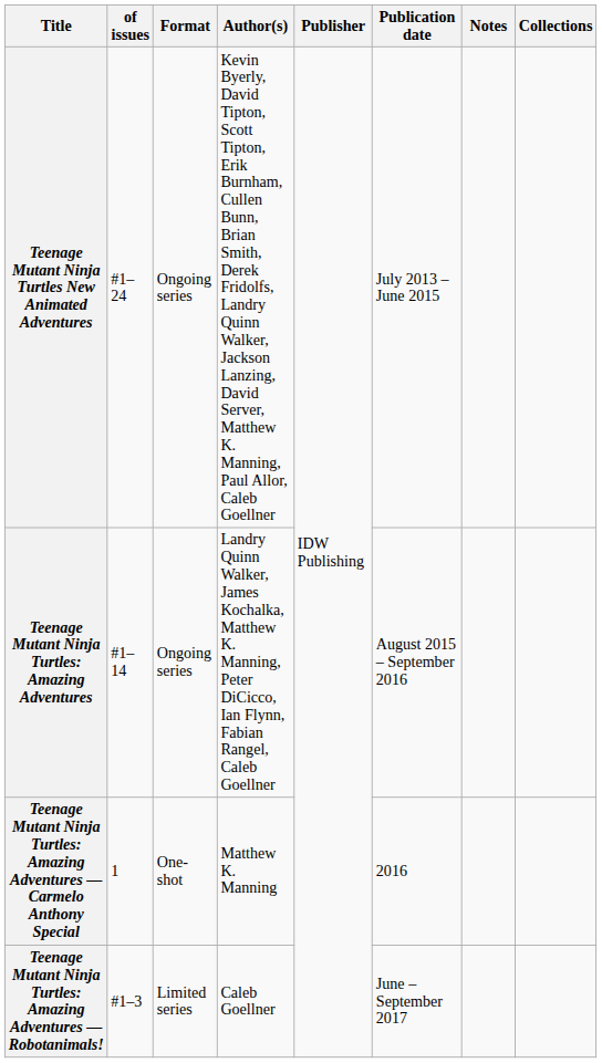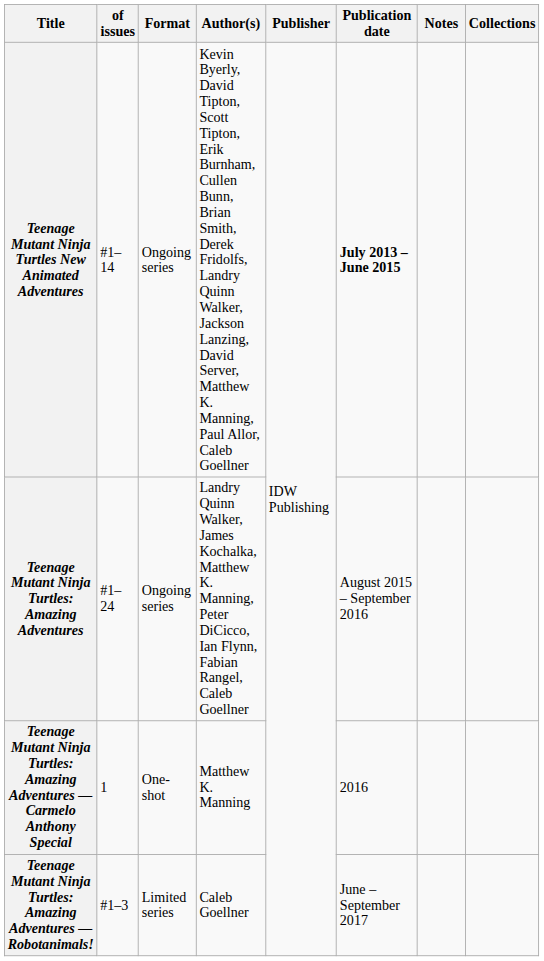 <table class="wikitable">
 <tr>
 <th>Title</th>
 <th style="width:40pt"> of issues</th>
 <th style="width:75pt">Format</th>
 <th style="width:125pt">Author(s)</th>
 <th style="width:125pt">Publisher</th>
 <th style="width:150pt">Publication date</th>
 <th style="width:175pt">Notes</th>
 <th>Collections</th>
 </tr>
 <tr>
 <th><em>Teenage Mutant Ninja Turtles New Animated Adventures</em></th>
-<td>#1–24</td>
+<td>#1–14</td>
 <td>Ongoing series</td>
 <td>Kevin Byerly, David Tipton, Scott Tipton, Erik Burnham, Cullen Bunn, Brian Smith, Derek Fridolfs, Landry Quinn Walker, Jackson Lanzing, David Server, Matthew K. Manning, Paul Allor, Caleb Goellner</td>
 <td rowspan="4">IDW Publishing</td>
-<td>July 2013 – June 2015</td>
+<td><strong>July 2013 – June 2015</strong></td>
 <td></td>
 <td></td>
 </tr>
 <tr>
 <th><em>Teenage Mutant Ninja Turtles: Amazing Adventures</em></th>
-<td>#1–14</td>
+<td>#1–24</td>
 <td>Ongoing series</td>
 <td>Landry Quinn Walker, James Kochalka, Matthew K. Manning, Peter DiCicco, Ian Flynn, Fabian Rangel, Caleb Goellner</td>
 <td>August 2015 – September 2016</td>
 <td></td>
 <td></td>
 </tr>
 <tr>
 <th><em>Teenage Mutant Ninja Turtles: Amazing Adventures — Carmelo Anthony Special</em></th>
 <td>1</td>
 <td>One-shot</td>
 <td>Matthew K. Manning</td>
 <td>2016</td>
 <td></td>
 <td></td>
 </tr>
 <tr>
 <th><em>Teenage Mutant Ninja Turtles: Amazing Adventures — Robotanimals!</em></th>
 <td>#1–3</td>
 <td>Limited series</td>
 <td>Caleb Goellner</td>
 <td>June – September 2017</td>
 <td></td>
 <td></td>
 </tr>
 </table>
